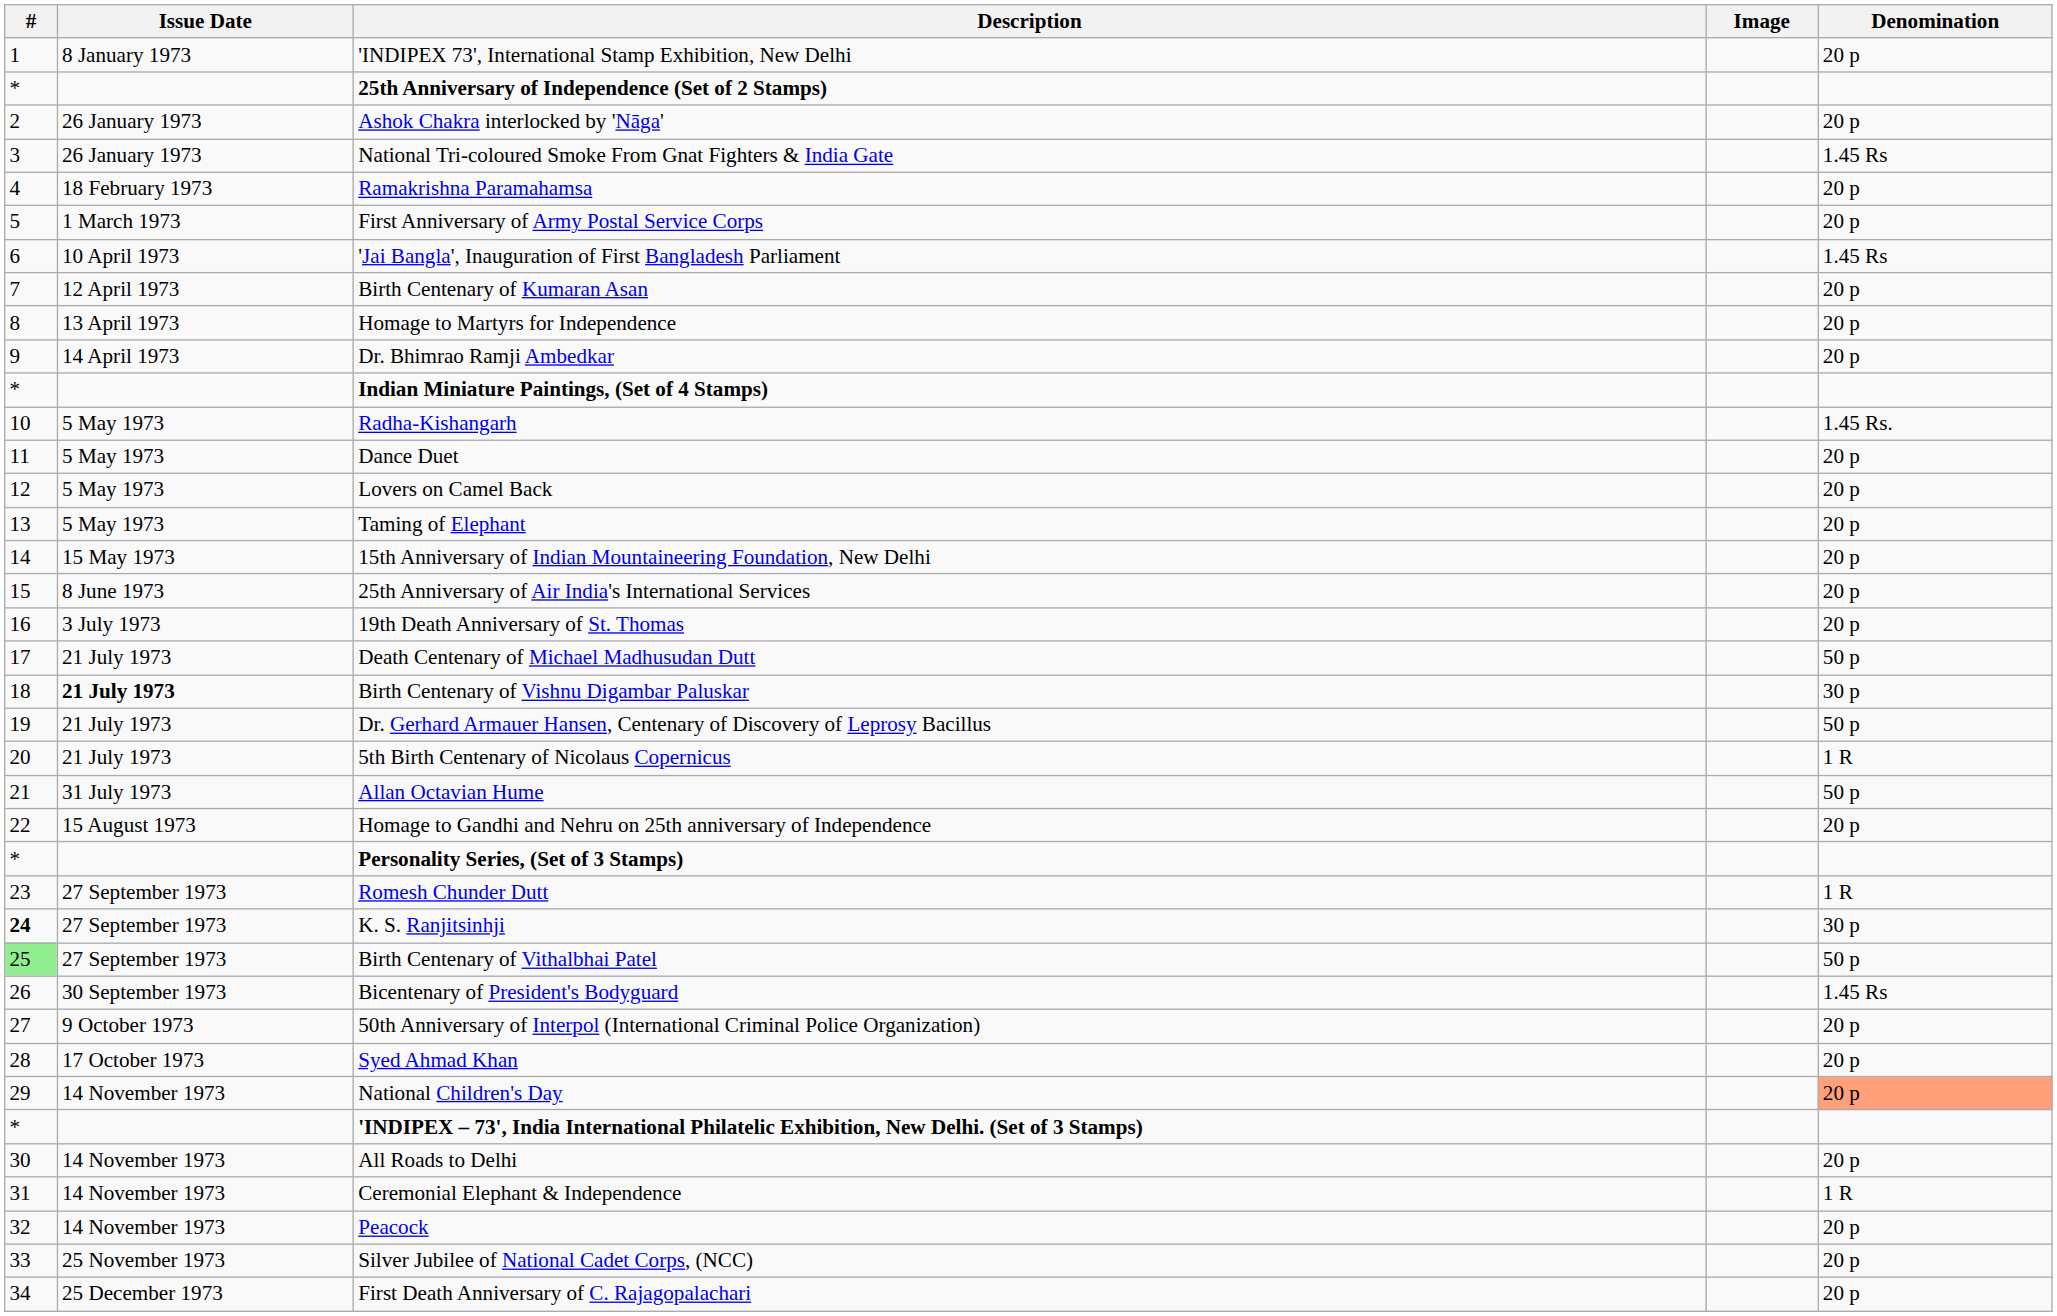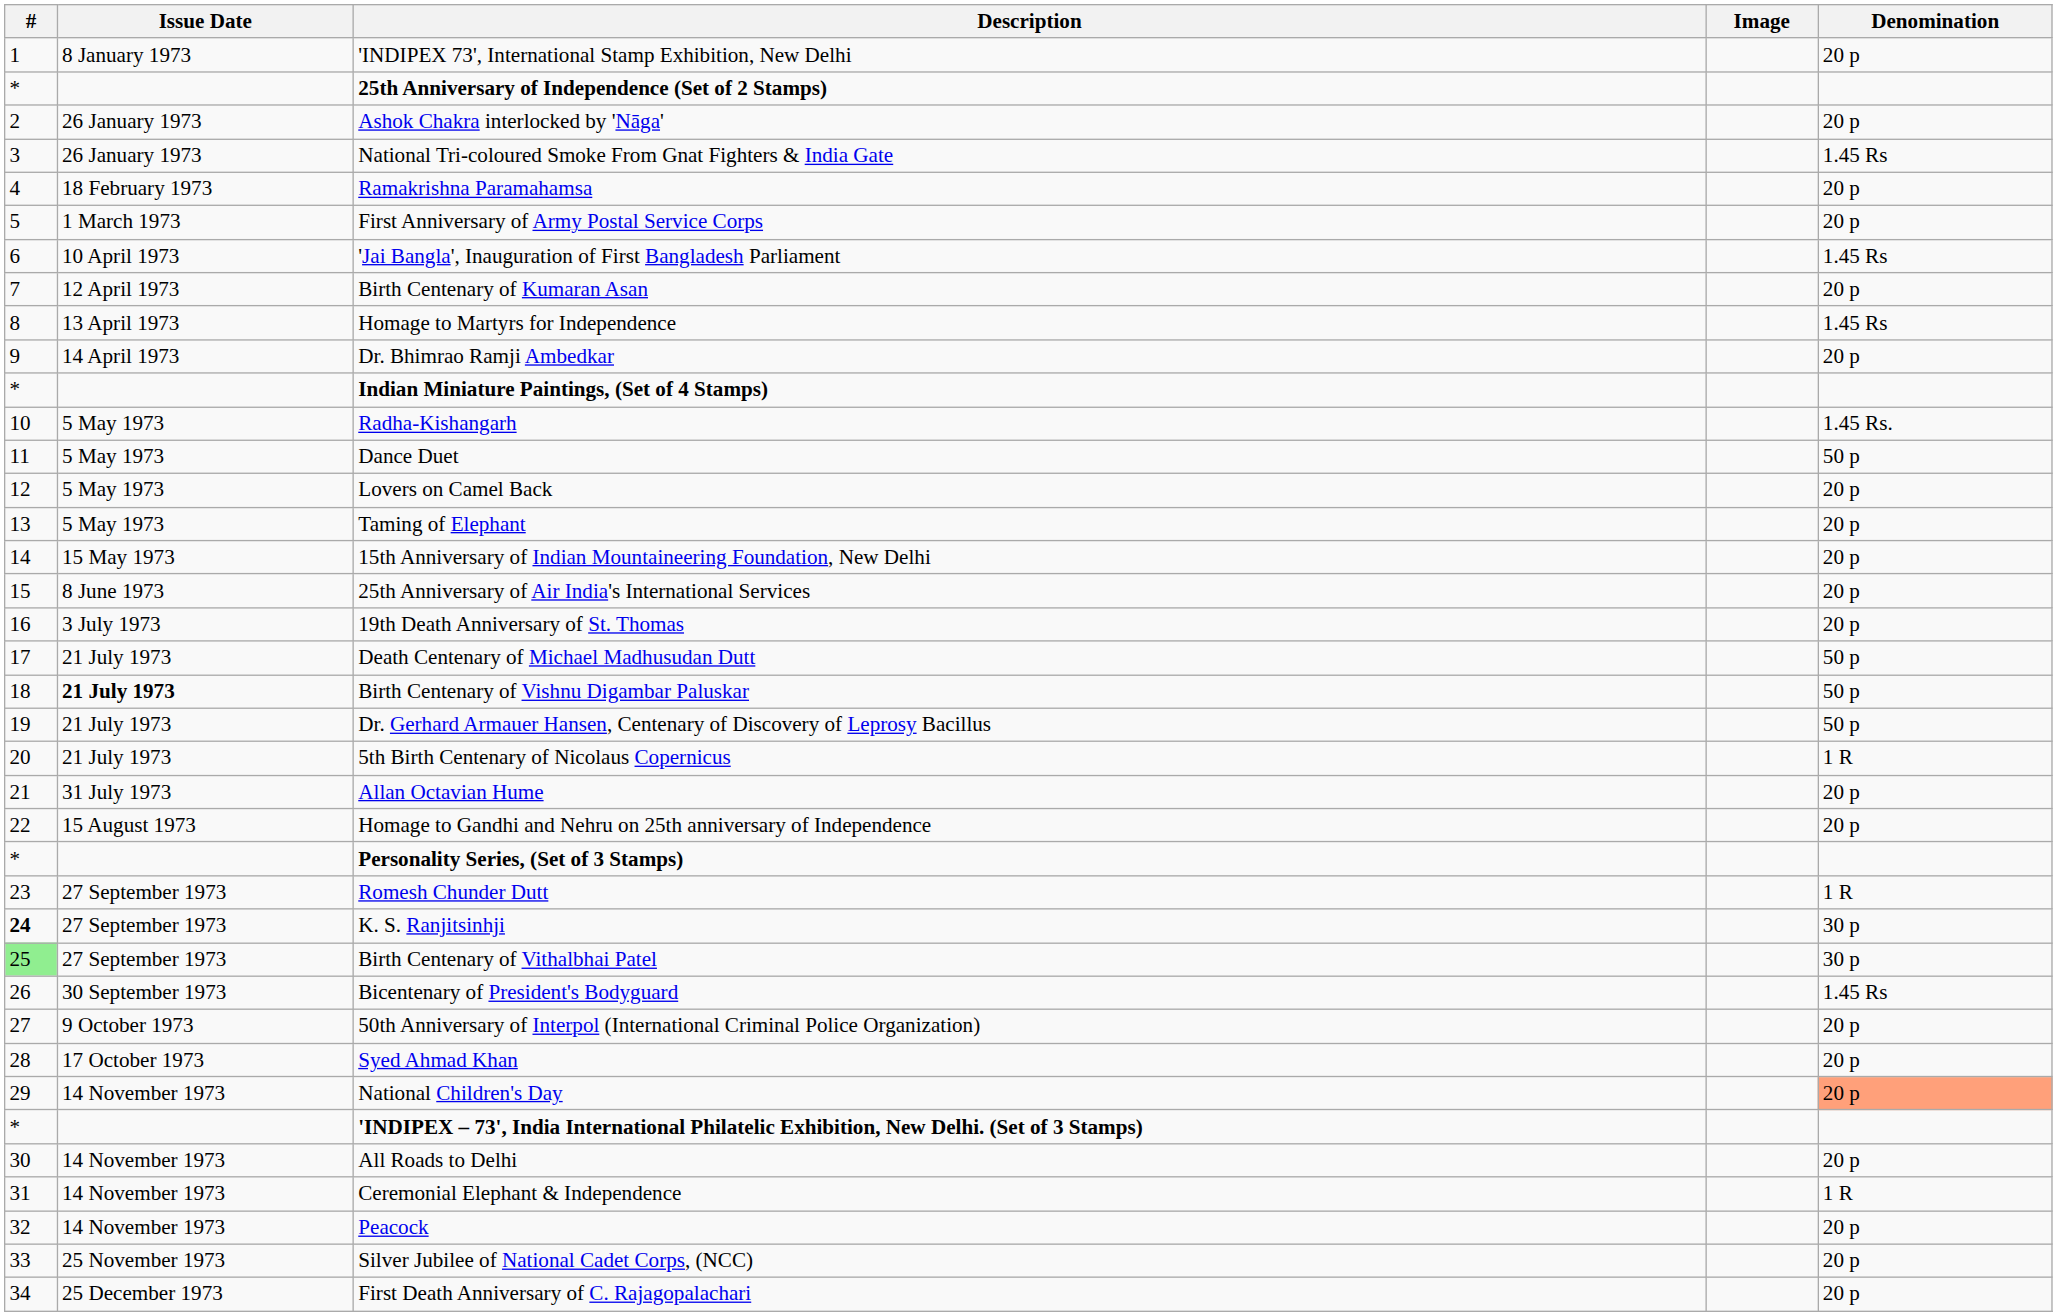 <table class = "wikitable"  style = "text-align:justify" width = "98%">
 <tr>
 <th>#</th>
 <th>Issue Date</th>
 <th>Description</th>
 <th>Image</th>
 <th>Denomination</th>
 </tr>
 <tr>
 <td>1</td>
 <td>8 January 1973</td>
 <td>'INDIPEX 73', International Stamp Exhibition, New Delhi</td>
 <td></td>
 <td>20 p</td>
 </tr>
 <tr>
 <td>*</td>
 <td></td>
 <td><strong>25th Anniversary of Independence (Set of 2 Stamps)</strong></td>
 <td></td>
 <td></td>
 </tr>
 <tr>
 <td>2</td>
 <td>26 January 1973</td>
 <td><a href='#'>Ashok Chakra</a> interlocked by '<a href='#'>Nāga</a>'</td>
 <td></td>
 <td>20 p</td>
 </tr>
 <tr>
 <td>3</td>
 <td>26 January 1973</td>
 <td>National Tri-coloured Smoke From Gnat Fighters & <a href='#'>India Gate</a></td>
 <td></td>
 <td>1.45 Rs</td>
 </tr>
 <tr>
 <td>4</td>
 <td>18 February 1973</td>
 <td><a href='#'>Ramakrishna Paramahamsa</a></td>
 <td></td>
 <td>20 p</td>
 </tr>
 <tr>
 <td>5</td>
 <td>1 March 1973</td>
 <td>First Anniversary of <a href='#'>Army Postal Service Corps</a></td>
 <td></td>
 <td>20 p</td>
 </tr>
 <tr>
 <td>6</td>
 <td>10 April 1973</td>
 <td>'<a href='#'>Jai Bangla</a>', Inauguration of First <a href='#'>Bangladesh</a> Parliament</td>
 <td></td>
 <td>1.45 Rs</td>
 </tr>
 <tr>
 <td>7</td>
 <td>12 April 1973</td>
 <td>Birth Centenary of <a href='#'>Kumaran Asan</a></td>
 <td></td>
 <td>20 p</td>
 </tr>
 <tr>
 <td>8</td>
 <td>13 April 1973</td>
 <td>Homage to Martyrs for Independence</td>
 <td></td>
-<td>20 p</td>
+<td>1.45 Rs</td>
 </tr>
 <tr>
 <td>9</td>
 <td>14 April 1973</td>
 <td>Dr. Bhimrao Ramji <a href='#'>Ambedkar</a></td>
 <td></td>
 <td>20 p</td>
 </tr>
 <tr>
 <td>*</td>
 <td></td>
 <td><strong>Indian Miniature Paintings, (Set of 4 Stamps)</strong></td>
 <td></td>
 <td></td>
 </tr>
 <tr>
 <td>10</td>
 <td>5 May 1973</td>
 <td><a href='#'>Radha-Kishangarh</a></td>
 <td></td>
 <td>1.45 Rs.</td>
 </tr>
 <tr>
 <td>11</td>
 <td>5 May 1973</td>
 <td>Dance Duet</td>
 <td></td>
-<td>20 p</td>
+<td>50 p</td>
 </tr>
 <tr>
 <td>12</td>
 <td>5 May 1973</td>
 <td>Lovers on Camel Back</td>
 <td></td>
 <td>20 p</td>
 </tr>
 <tr>
 <td>13</td>
 <td>5 May 1973</td>
 <td>Taming of <a href='#'>Elephant</a></td>
 <td></td>
 <td>20 p</td>
 </tr>
 <tr>
 <td>14</td>
 <td>15 May 1973</td>
 <td>15th Anniversary of <a href='#'>Indian Mountaineering Foundation</a>, New Delhi</td>
 <td></td>
 <td>20 p</td>
 </tr>
 <tr>
 <td>15</td>
 <td>8 June 1973</td>
 <td>25th Anniversary of <a href='#'>Air India</a>'s International Services</td>
 <td></td>
 <td>20 p</td>
 </tr>
 <tr>
 <td>16</td>
 <td>3 July 1973</td>
 <td>19th Death Anniversary of <a href='#'>St. Thomas</a></td>
 <td></td>
 <td>20 p</td>
 </tr>
 <tr>
 <td>17</td>
 <td>21 July 1973</td>
 <td>Death Centenary of <a href='#'>Michael Madhusudan Dutt</a></td>
 <td></td>
 <td>50 p</td>
 </tr>
 <tr>
 <td>18</td>
 <td><strong>21 July 1973</strong></td>
 <td>Birth Centenary of <a href='#'>Vishnu Digambar Paluskar</a></td>
 <td></td>
-<td>30 p</td>
+<td>50 p</td>
 </tr>
 <tr>
 <td>19</td>
 <td>21 July 1973</td>
 <td>Dr. <a href='#'>Gerhard Armauer Hansen</a>, Centenary of Discovery of <a href='#'>Leprosy</a> Bacillus</td>
 <td></td>
 <td>50 p</td>
 </tr>
 <tr>
 <td>20</td>
 <td>21 July 1973</td>
 <td>5th Birth Centenary of Nicolaus <a href='#'>Copernicus</a></td>
 <td></td>
 <td>1 R</td>
 </tr>
 <tr>
 <td>21</td>
 <td>31 July 1973</td>
 <td><a href='#'>Allan Octavian Hume</a></td>
 <td></td>
-<td>50 p</td>
+<td>20 p</td>
 </tr>
 <tr>
 <td>22</td>
 <td>15 August 1973</td>
 <td>Homage to Gandhi and Nehru on 25th anniversary of Independence</td>
 <td></td>
 <td>20 p</td>
 </tr>
 <tr>
 <td>*</td>
 <td></td>
 <td><strong>Personality Series, (Set of 3 Stamps)</strong></td>
 <td></td>
 <td></td>
 </tr>
 <tr>
 <td>23</td>
 <td>27 September 1973</td>
 <td><a href='#'>Romesh Chunder Dutt</a></td>
 <td></td>
 <td>1 R</td>
 </tr>
 <tr>
 <td><strong>24</strong></td>
 <td>27 September 1973</td>
 <td>K. S. <a href='#'>Ranjitsinhji</a></td>
 <td></td>
 <td>30 p</td>
 </tr>
 <tr>
 <td style="background: lightgreen;">25</td>
 <td>27 September 1973</td>
 <td>Birth Centenary of <a href='#'>Vithalbhai Patel</a></td>
 <td></td>
-<td>50 p</td>
+<td>30 p</td>
 </tr>
 <tr>
 <td>26</td>
 <td>30 September 1973</td>
 <td>Bicentenary of <a href='#'>President's Bodyguard</a></td>
 <td></td>
 <td>1.45 Rs</td>
 </tr>
 <tr>
 <td>27</td>
 <td>9 October 1973</td>
 <td>50th Anniversary of <a href='#'>Interpol</a> (International Criminal Police Organization)</td>
 <td></td>
 <td>20 p</td>
 </tr>
 <tr>
 <td>28</td>
 <td>17 October 1973</td>
 <td><a href='#'>Syed Ahmad Khan</a></td>
 <td></td>
 <td>20 p</td>
 </tr>
 <tr>
 <td>29</td>
 <td>14 November 1973</td>
 <td>National <a href='#'>Children's Day</a></td>
 <td></td>
 <td style="background: lightsalmon;">20 p</td>
 </tr>
 <tr>
 <td>*</td>
 <td></td>
 <td><strong>'INDIPEX – 73', India International Philatelic Exhibition, New Delhi. (Set of 3 Stamps)</strong></td>
 <td></td>
 <td></td>
 </tr>
 <tr>
 <td>30</td>
 <td>14 November 1973</td>
 <td>All Roads to Delhi</td>
 <td></td>
 <td>20 p</td>
 </tr>
 <tr>
 <td>31</td>
 <td>14 November 1973</td>
 <td>Ceremonial Elephant & Independence</td>
 <td></td>
 <td>1 R</td>
 </tr>
 <tr>
 <td>32</td>
 <td>14 November 1973</td>
 <td><a href='#'>Peacock</a></td>
 <td></td>
 <td>20 p</td>
 </tr>
 <tr>
 <td>33</td>
 <td>25 November 1973</td>
 <td>Silver Jubilee of <a href='#'>National Cadet Corps</a>, (NCC)</td>
 <td></td>
 <td>20 p</td>
 </tr>
 <tr>
 <td>34</td>
 <td>25 December 1973</td>
 <td>First Death Anniversary of <a href='#'>C. Rajagopalachari</a></td>
 <td></td>
 <td>20 p</td>
 </tr>
 <tr>
 </tr>
 </table>
